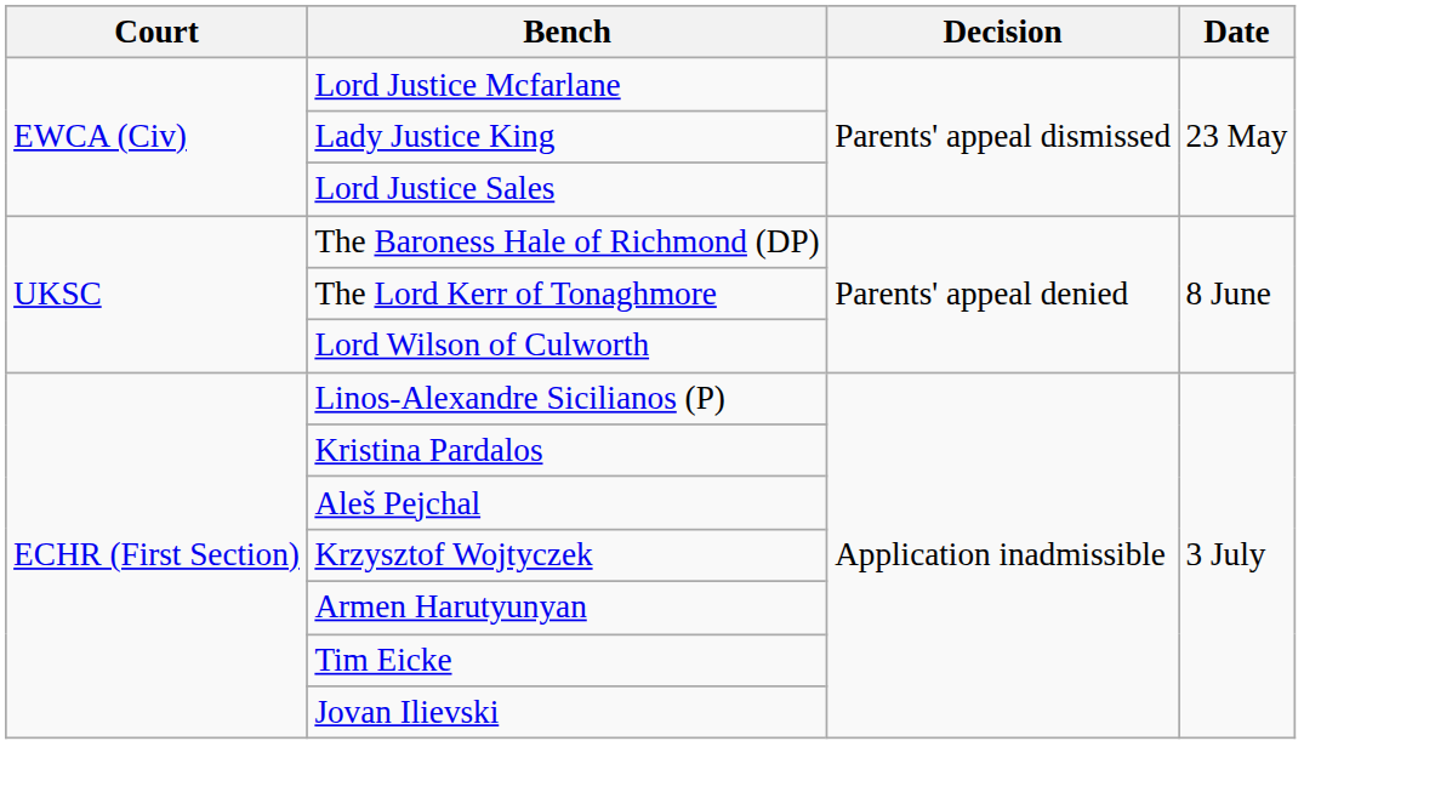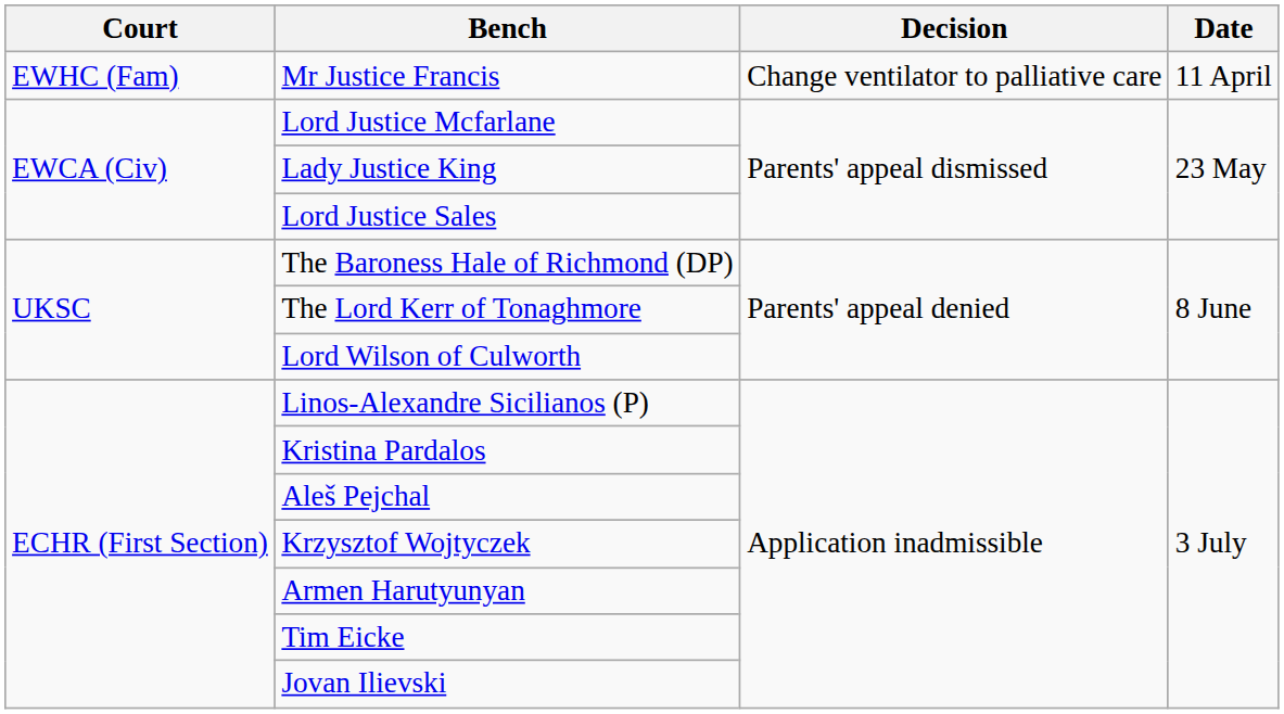 <table class="wikitable sortable">
 <tr>
 <th>Court</th>
 <th>Bench</th>
 <th>Decision</th>
 <th>Date</th>
+</tr>
+<tr>
+<td><a href='#'>EWHC (Fam)</a><br></td>
+<td><a href='#'>Mr Justice Francis</a></td>
+<td>Change ventilator to palliative care</td>
+<td>11 April</td>
 </tr>
 <tr>
 <td rowspan=3><a href='#'>EWCA (Civ)</a><br></td>
 <td><a href='#'>Lord Justice Mcfarlane</a></td>
 <td rowspan=3>Parents' appeal dismissed</td>
 <td rowspan=3>23 May</td>
 </tr>
 <tr>
 <td><a href='#'>Lady Justice King</a></td>
 </tr>
 <tr>
 <td><a href='#'>Lord Justice Sales</a></td>
 </tr>
 <tr>
 <td rowspan=3><a href='#'>UKSC</a><br></td>
 <td>The <a href='#'>Baroness Hale of Richmond</a> (DP)</td>
 <td rowspan=3>Parents' appeal denied</td>
 <td rowspan=3>8 June</td>
 </tr>
 <tr>
 <td>The <a href='#'>Lord Kerr of Tonaghmore</a></td>
 </tr>
 <tr>
 <td><a href='#'>Lord Wilson of Culworth</a></td>
 </tr>
 <tr>
 <td rowspan=7><a href='#'>ECHR (First Section)</a><br></td>
 <td><a href='#'>Linos-Alexandre Sicilianos</a> (P)</td>
 <td rowspan=7>Application inadmissible</td>
 <td rowspan=7>3 July</td>
 </tr>
 <tr>
 <td><a href='#'>Kristina Pardalos</a></td>
 </tr>
 <tr>
 <td><a href='#'>Aleš Pejchal</a></td>
 </tr>
 <tr>
 <td><a href='#'>Krzysztof Wojtyczek</a></td>
 </tr>
 <tr>
 <td><a href='#'>Armen Harutyunyan</a></td>
 </tr>
 <tr>
 <td><a href='#'>Tim Eicke</a></td>
 </tr>
 <tr>
 <td><a href='#'>Jovan Ilievski</a></td>
 </tr>
 </table>
